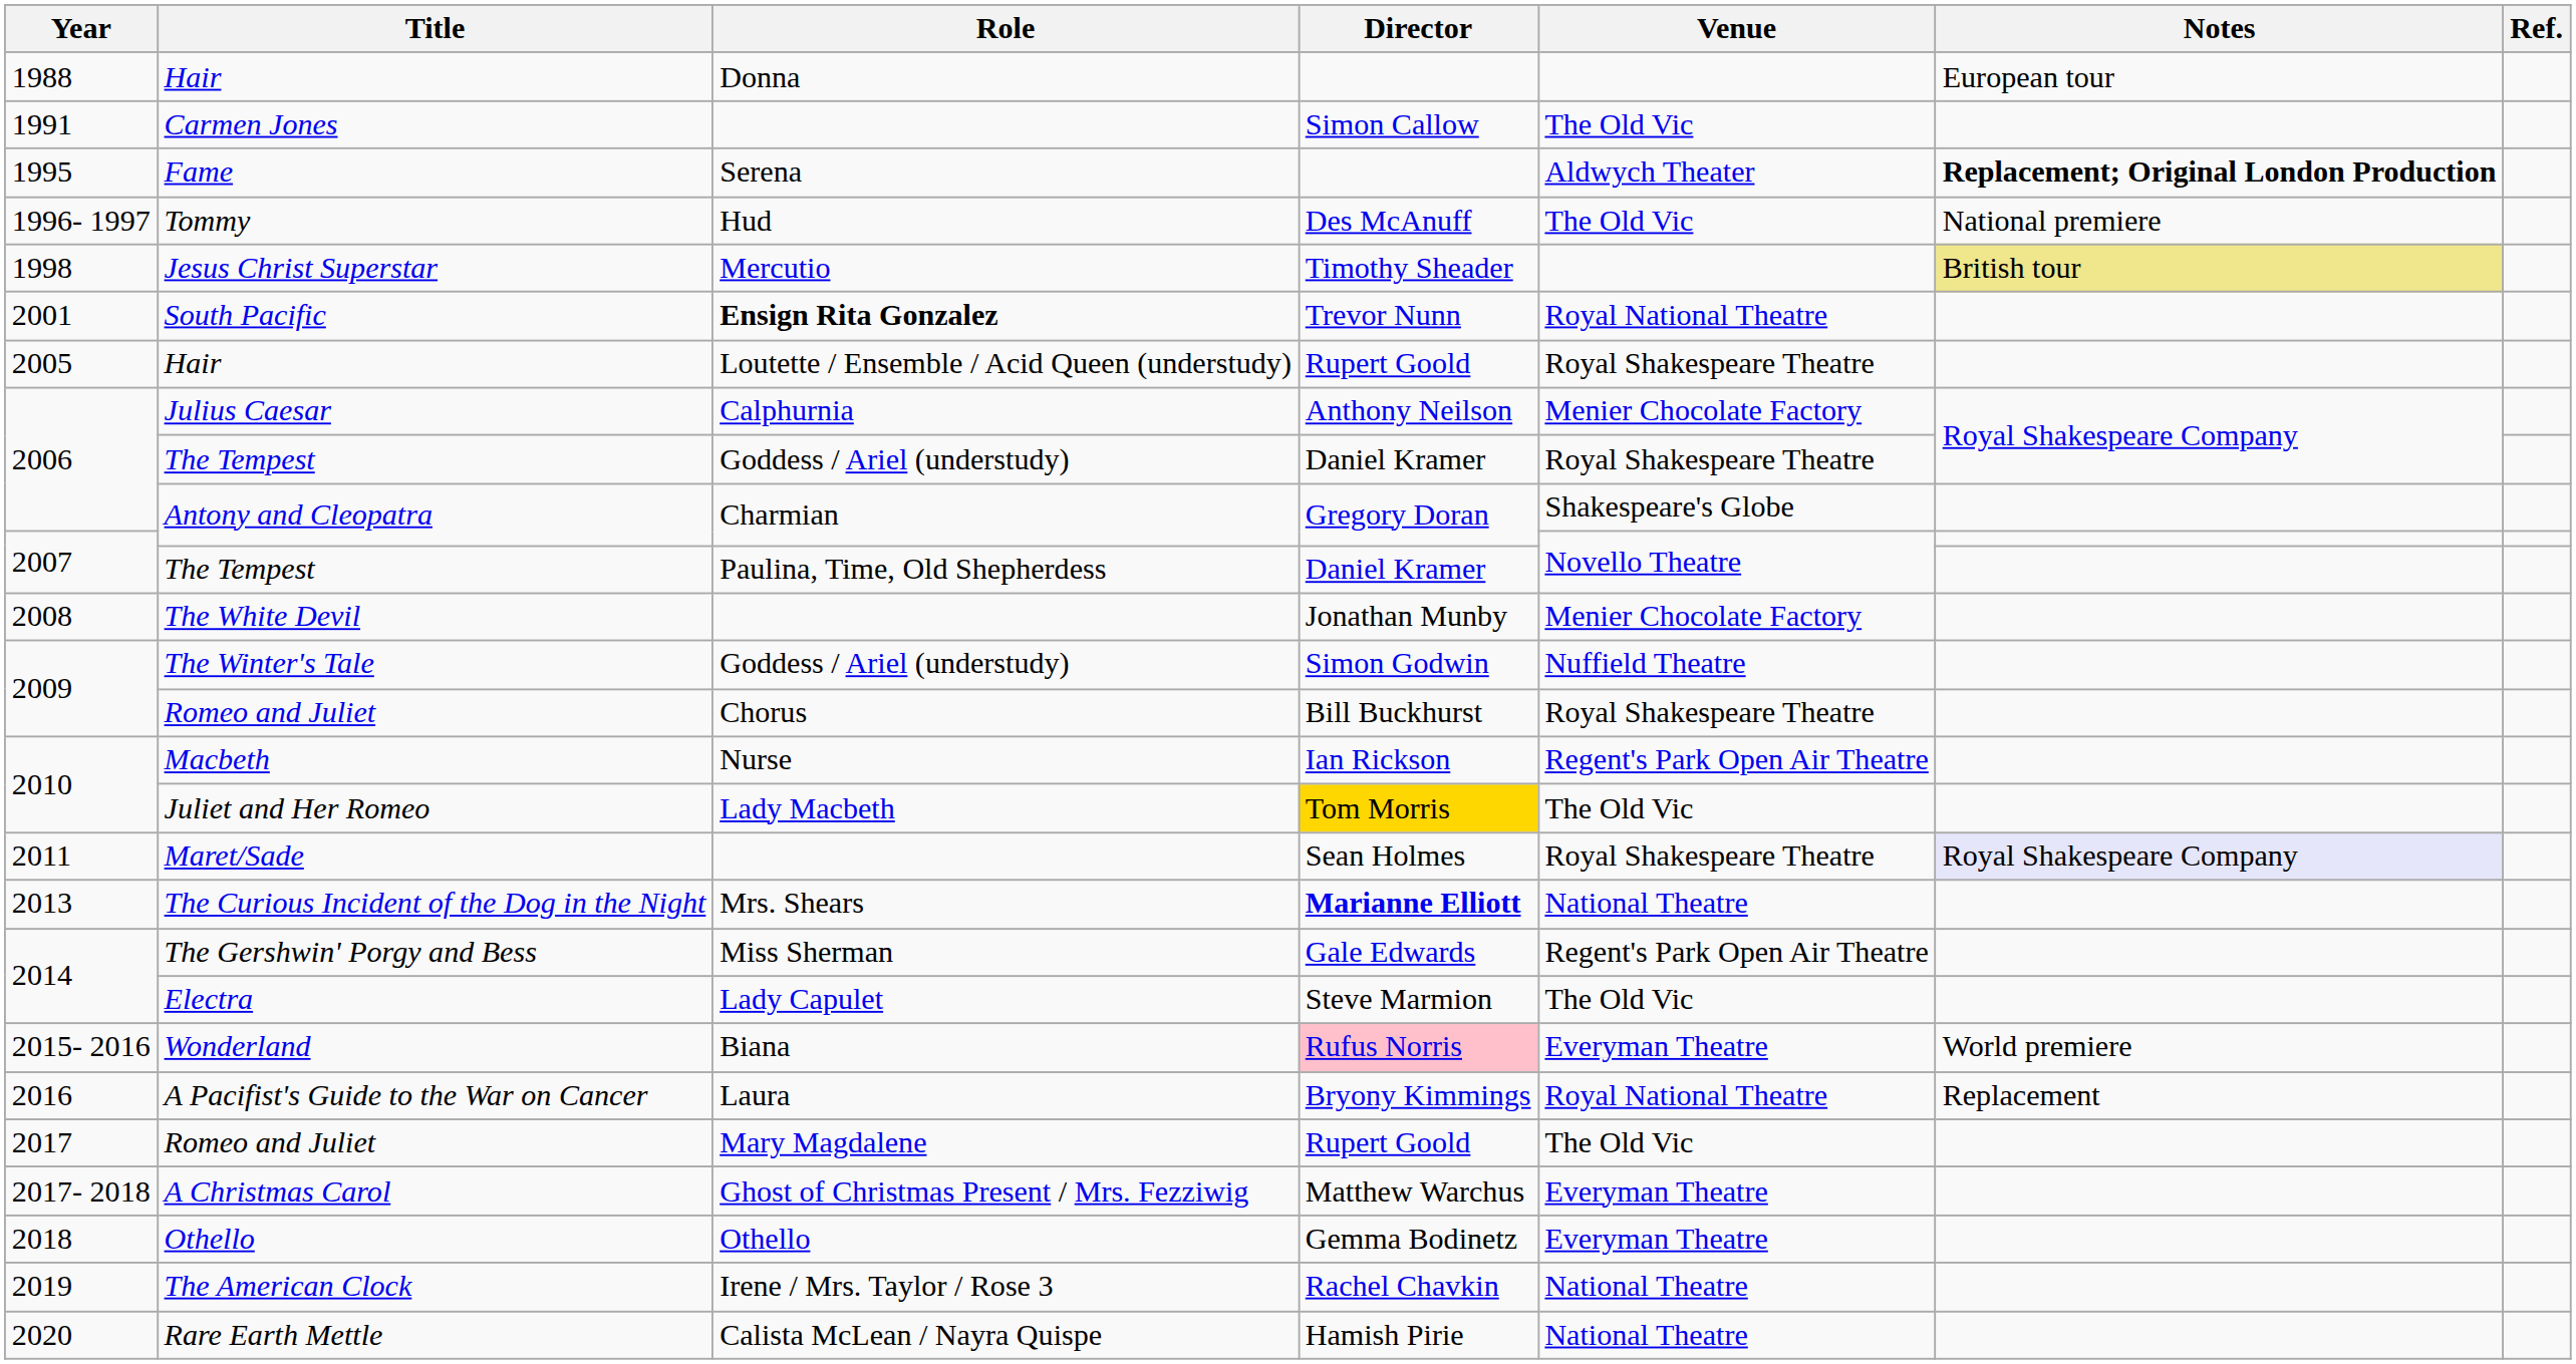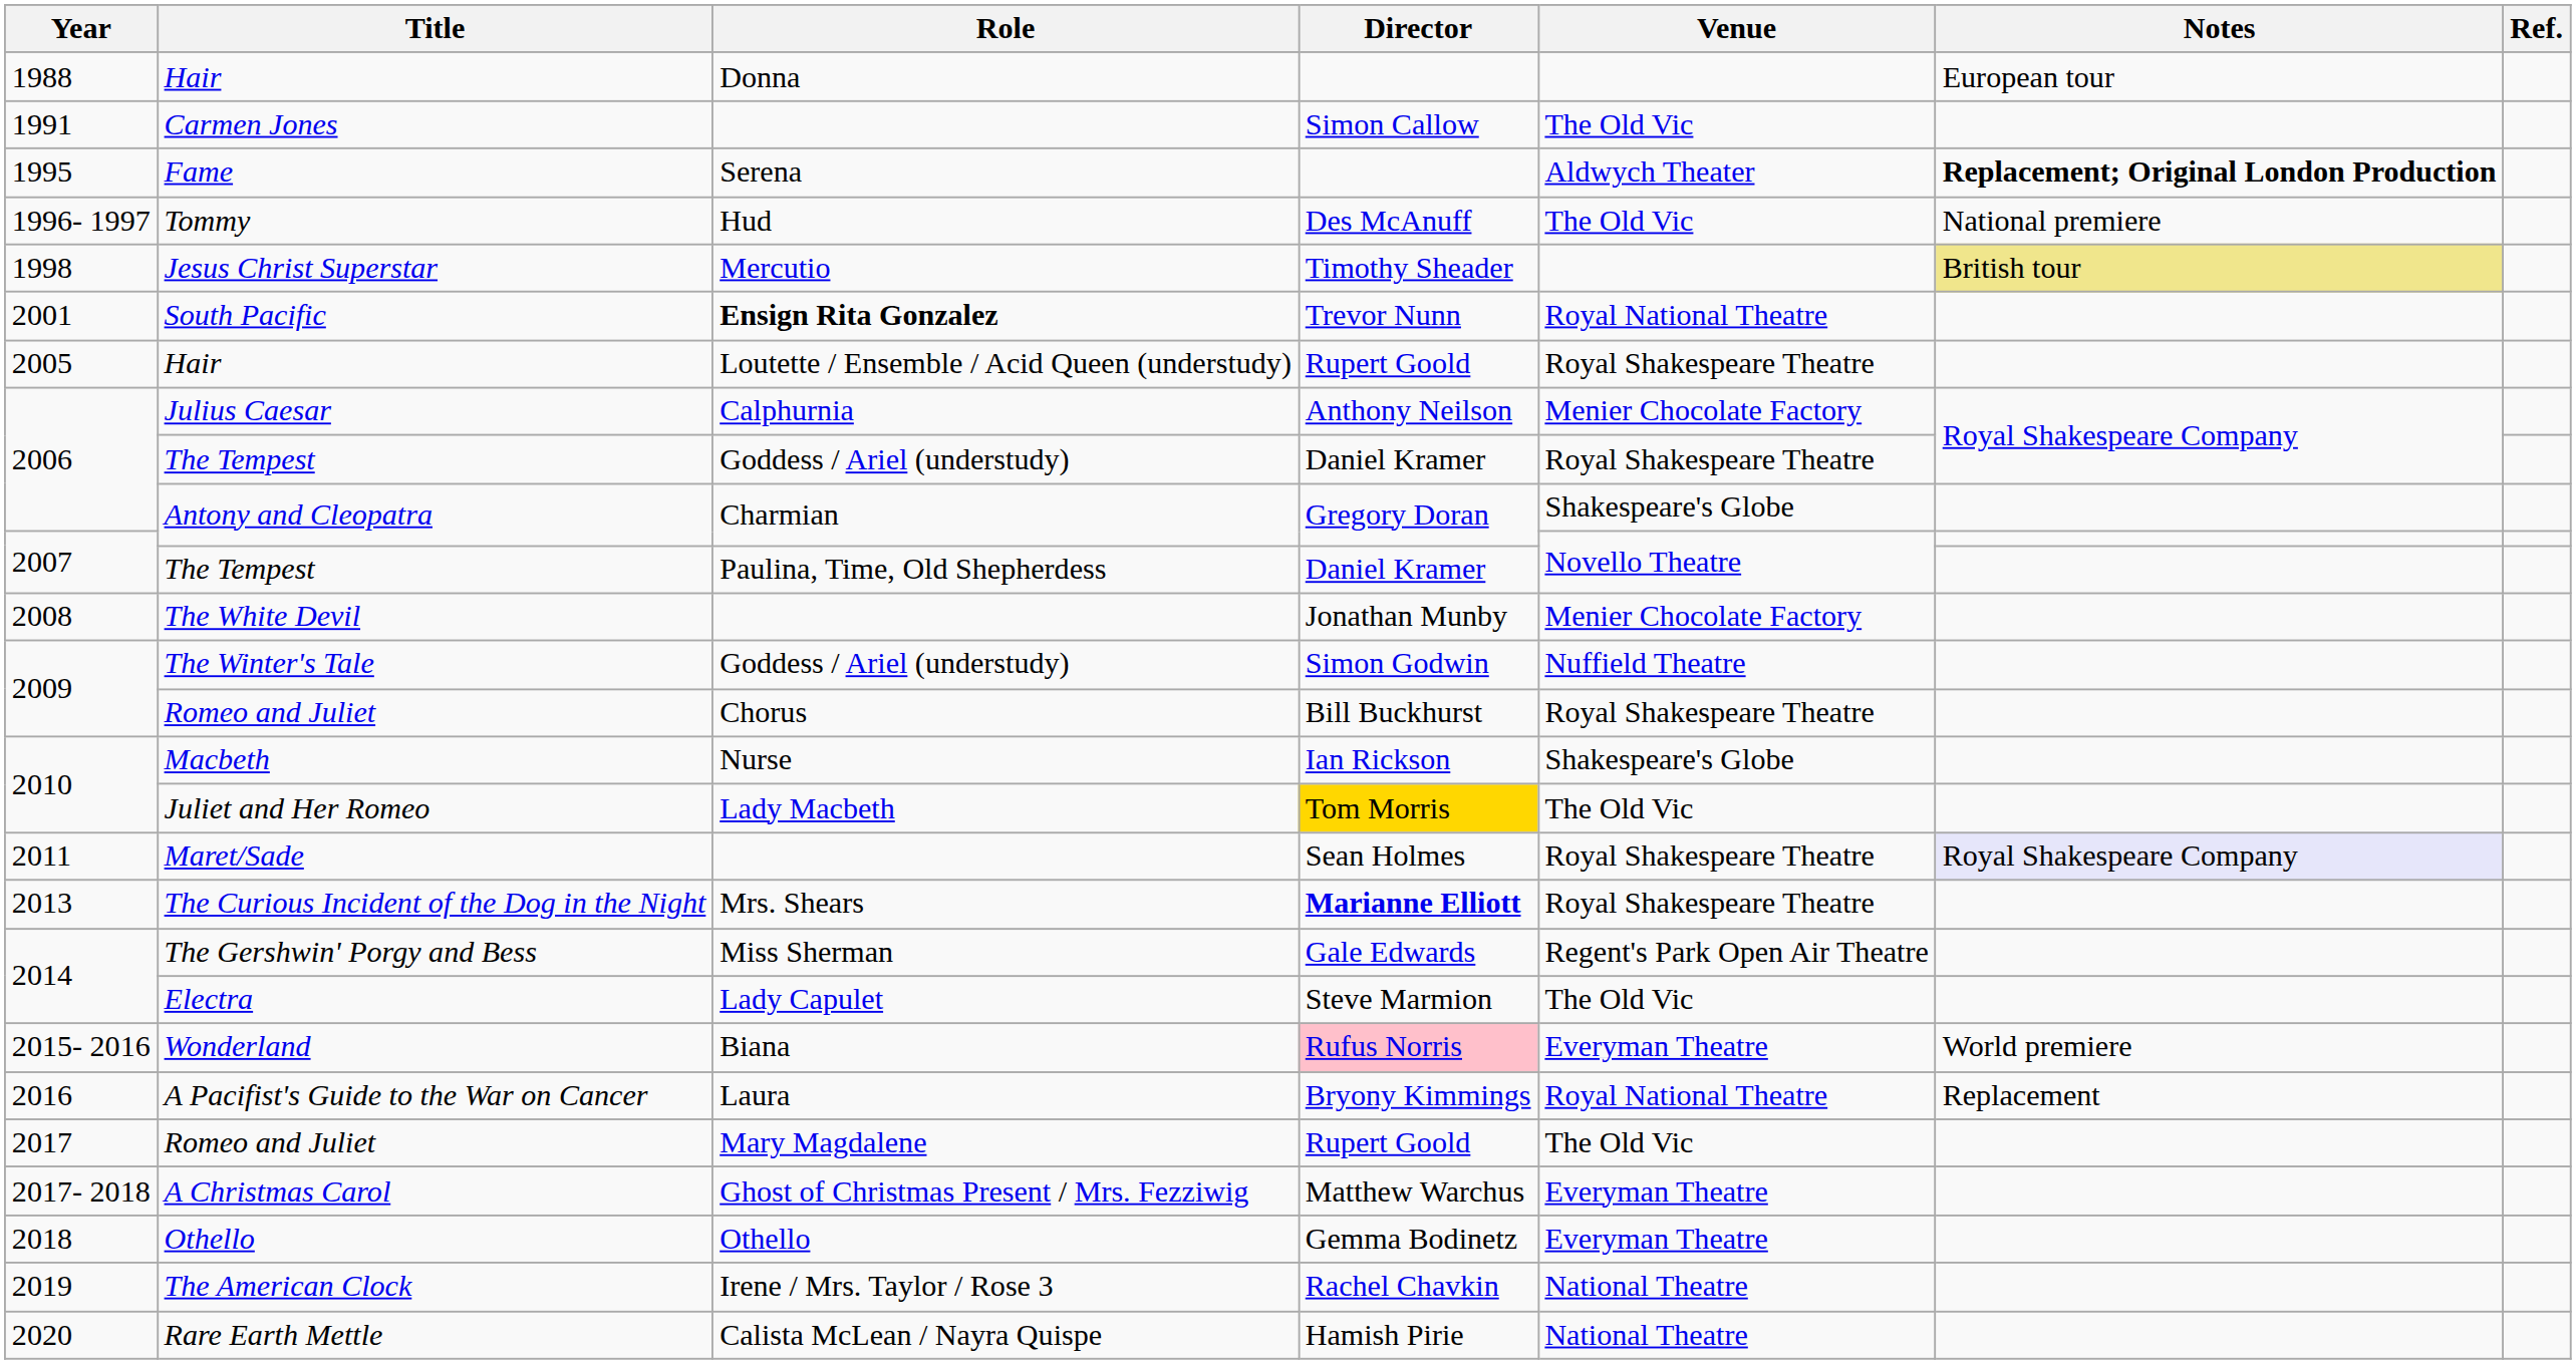 <table class="wikitable">
 <tr>
 <th>Year</th>
 <th>Title</th>
 <th>Role</th>
 <th>Director</th>
 <th>Venue</th>
 <th>Notes</th>
 <th>Ref.</th>
 </tr>
 <tr>
 <td>1988</td>
 <td><em><a href='#'>Hair</a></em></td>
 <td>Donna</td>
 <td></td>
 <td></td>
 <td>European tour</td>
 <td></td>
 </tr>
 <tr>
 <td>1991</td>
 <td><em><a href='#'>Carmen Jones</a></em></td>
 <td></td>
 <td><a href='#'>Simon Callow</a></td>
 <td><a href='#'>The Old Vic</a></td>
 <td></td>
 <td></td>
 </tr>
 <tr>
 <td>1995</td>
 <td><em><a href='#'>Fame</a></em></td>
 <td>Serena</td>
 <td></td>
 <td><a href='#'>Aldwych Theater</a></td>
 <td><strong>Replacement; Original London Production</strong></td>
 <td></td>
 </tr>
 <tr>
 <td>1996- 1997</td>
 <td><em>Tommy</em></td>
 <td>Hud</td>
 <td><a href='#'>Des McAnuff</a></td>
 <td><a href='#'>The Old Vic</a></td>
 <td>National premiere</td>
 <td></td>
 </tr>
 <tr>
 <td>1998</td>
 <td><em><a href='#'>Jesus Christ Superstar</a></em></td>
 <td><a href='#'>Mercutio</a></td>
 <td><a href='#'>Timothy Sheader</a></td>
 <td></td>
 <td style="background: khaki;">British tour</td>
 <td></td>
 </tr>
 <tr>
 <td>2001</td>
 <td><em><a href='#'>South Pacific</a></em></td>
 <td><strong>Ensign Rita Gonzalez</strong></td>
 <td><a href='#'>Trevor Nunn</a></td>
 <td><a href='#'>Royal National Theatre</a></td>
 <td></td>
 <td></td>
 </tr>
 <tr>
 <td>2005</td>
 <td><em>Hair</em></td>
 <td>Loutette / Ensemble / Acid Queen (understudy)</td>
 <td><a href='#'>Rupert Goold</a></td>
 <td>Royal Shakespeare Theatre</td>
 <td></td>
 <td></td>
 </tr>
 <tr>
 <td rowspan="3">2006</td>
 <td><em><a href='#'>Julius Caesar</a></em></td>
 <td><a href='#'>Calphurnia</a></td>
 <td><a href='#'>Anthony Neilson</a></td>
 <td><a href='#'>Menier Chocolate Factory</a></td>
 <td rowspan="2"><a href='#'>Royal Shakespeare Company</a></td>
 <td></td>
 </tr>
 <tr>
 <td><em><a href='#'>The Tempest</a></em></td>
 <td>Goddess / <a href='#'>Ariel</a> (understudy)</td>
 <td>Daniel Kramer</td>
 <td>Royal Shakespeare Theatre</td>
 <td></td>
 </tr>
 <tr>
 <td rowspan="2"><em><a href='#'>Antony and Cleopatra</a></em></td>
 <td rowspan="2">Charmian</td>
 <td rowspan="2"><a href='#'>Gregory Doran</a></td>
 <td>Shakespeare's Globe</td>
 <td></td>
 <td></td>
 </tr>
 <tr>
 <td rowspan="2">2007</td>
 <td rowspan="2"><a href='#'>Novello Theatre</a></td>
 <td></td>
 <td></td>
 </tr>
 <tr>
 <td><em>The Tempest</em></td>
 <td>Paulina, Time, Old Shepherdess</td>
 <td><a href='#'>Daniel Kramer</a></td>
 <td></td>
 <td></td>
 </tr>
 <tr>
 <td>2008</td>
 <td><em><a href='#'>The White Devil</a></em></td>
 <td></td>
 <td>Jonathan Munby</td>
 <td><a href='#'>Menier Chocolate Factory</a></td>
 <td></td>
 <td></td>
 </tr>
 <tr>
 <td rowspan="2">2009</td>
 <td><em><a href='#'>The Winter's Tale</a></em></td>
 <td>Goddess / <a href='#'>Ariel</a> (understudy)</td>
 <td><a href='#'>Simon Godwin</a></td>
 <td><a href='#'>Nuffield Theatre</a></td>
 <td></td>
 <td></td>
 </tr>
 <tr>
 <td><em><a href='#'>Romeo and Juliet</a></em></td>
 <td>Chorus</td>
 <td>Bill Buckhurst</td>
 <td>Royal Shakespeare Theatre</td>
 <td></td>
 <td></td>
 </tr>
 <tr>
 <td rowspan="2">2010</td>
 <td><em><a href='#'>Macbeth</a></em></td>
 <td>Nurse</td>
 <td><a href='#'>Ian Rickson</a></td>
-<td><a href='#'>Regent's Park Open Air Theatre</a></td>
+<td>Shakespeare's Globe</td>
 <td></td>
 <td></td>
 </tr>
 <tr>
 <td><em>Juliet and Her Romeo</em></td>
 <td><a href='#'>Lady Macbeth</a></td>
 <td style="background: gold;">Tom Morris</td>
 <td>The Old Vic</td>
 <td></td>
 <td></td>
 </tr>
 <tr>
 <td>2011</td>
 <td><em><a href='#'>Maret/Sade</a></em></td>
 <td></td>
 <td>Sean Holmes</td>
 <td>Royal Shakespeare Theatre</td>
 <td style="background: lavender;">Royal Shakespeare Company</td>
 <td></td>
 </tr>
 <tr>
 <td>2013</td>
 <td><em><a href='#'>The Curious Incident of the Dog in the Night</a></em></td>
 <td>Mrs. Shears</td>
 <td><strong><a href='#'>Marianne Elliott</a></strong></td>
-<td><a href='#'>National Theatre</a></td>
+<td>Royal Shakespeare Theatre</td>
 <td></td>
 <td></td>
 </tr>
 <tr>
 <td rowspan="2">2014</td>
 <td><em>The Gershwin' Porgy and Bess</em></td>
 <td>Miss Sherman</td>
 <td><a href='#'>Gale Edwards</a></td>
 <td>Regent's Park Open Air Theatre</td>
 <td></td>
 <td></td>
 </tr>
 <tr>
 <td><em><a href='#'>Electra</a></em></td>
 <td><a href='#'>Lady Capulet</a></td>
 <td>Steve Marmion</td>
 <td>The Old Vic</td>
 <td></td>
 <td></td>
 </tr>
 <tr>
 <td>2015- 2016</td>
 <td><em><a href='#'>Wonderland</a></em></td>
 <td>Biana</td>
 <td style="background: pink;"><a href='#'>Rufus Norris</a></td>
 <td><a href='#'>Everyman Theatre</a></td>
 <td>World premiere</td>
 <td></td>
 </tr>
 <tr>
 <td>2016</td>
 <td><em>A Pacifist's Guide to the War on Cancer</em></td>
 <td>Laura</td>
 <td><a href='#'>Bryony Kimmings</a></td>
 <td><a href='#'>Royal National Theatre</a></td>
 <td>Replacement</td>
 <td></td>
 </tr>
 <tr>
 <td>2017</td>
 <td><em>Romeo and Juliet</em></td>
 <td><a href='#'>Mary Magdalene</a></td>
 <td><a href='#'>Rupert Goold</a></td>
 <td>The Old Vic</td>
 <td></td>
 <td></td>
 </tr>
 <tr>
 <td>2017- 2018</td>
 <td><em><a href='#'>A Christmas Carol</a></em></td>
 <td><a href='#'>Ghost of Christmas Present</a> / <a href='#'>Mrs. Fezziwig</a></td>
 <td>Matthew Warchus</td>
 <td><a href='#'>Everyman Theatre</a></td>
 <td></td>
 <td></td>
 </tr>
 <tr>
 <td>2018</td>
 <td><em><a href='#'>Othello</a></em></td>
 <td><a href='#'>Othello</a></td>
 <td>Gemma Bodinetz</td>
 <td><a href='#'>Everyman Theatre</a></td>
 <td></td>
 <td></td>
 </tr>
 <tr>
 <td>2019</td>
 <td><em><a href='#'>The American Clock</a></em></td>
 <td>Irene / Mrs. Taylor / Rose 3</td>
 <td><a href='#'>Rachel Chavkin</a></td>
 <td><a href='#'>National Theatre</a></td>
 <td></td>
 <td></td>
 </tr>
 <tr>
 <td>2020</td>
 <td><em>Rare Earth Mettle</em></td>
 <td>Calista McLean / Nayra Quispe</td>
 <td>Hamish Pirie</td>
 <td><a href='#'>National Theatre</a></td>
 <td></td>
 <td></td>
 </tr>
 </table>
